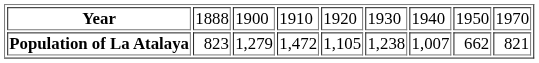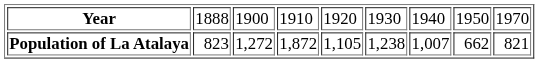 <table style="wikitable" border="1">
 <tr>
 <th>Year</th>
 <td>1888</td>
 <td>1900</td>
 <td>1910</td>
 <td>1920</td>
 <td>1930</td>
 <td>1940</td>
 <td>1950</td>
 <td>1970</td>
 </tr>
 <tr>
 <th>Population of La Atalaya</th>
 <td align="right">823</td>
-<td align="right">1,279</td>
-<td align="right">1,472</td>
+<td align="right">1,272</td>
+<td align="right">1,872</td>
 <td align="right">1,105</td>
 <td align="right">1,238</td>
 <td align="right">1,007</td>
 <td align="right">662</td>
 <td align="right">821</td>
 </tr>
 </table>
